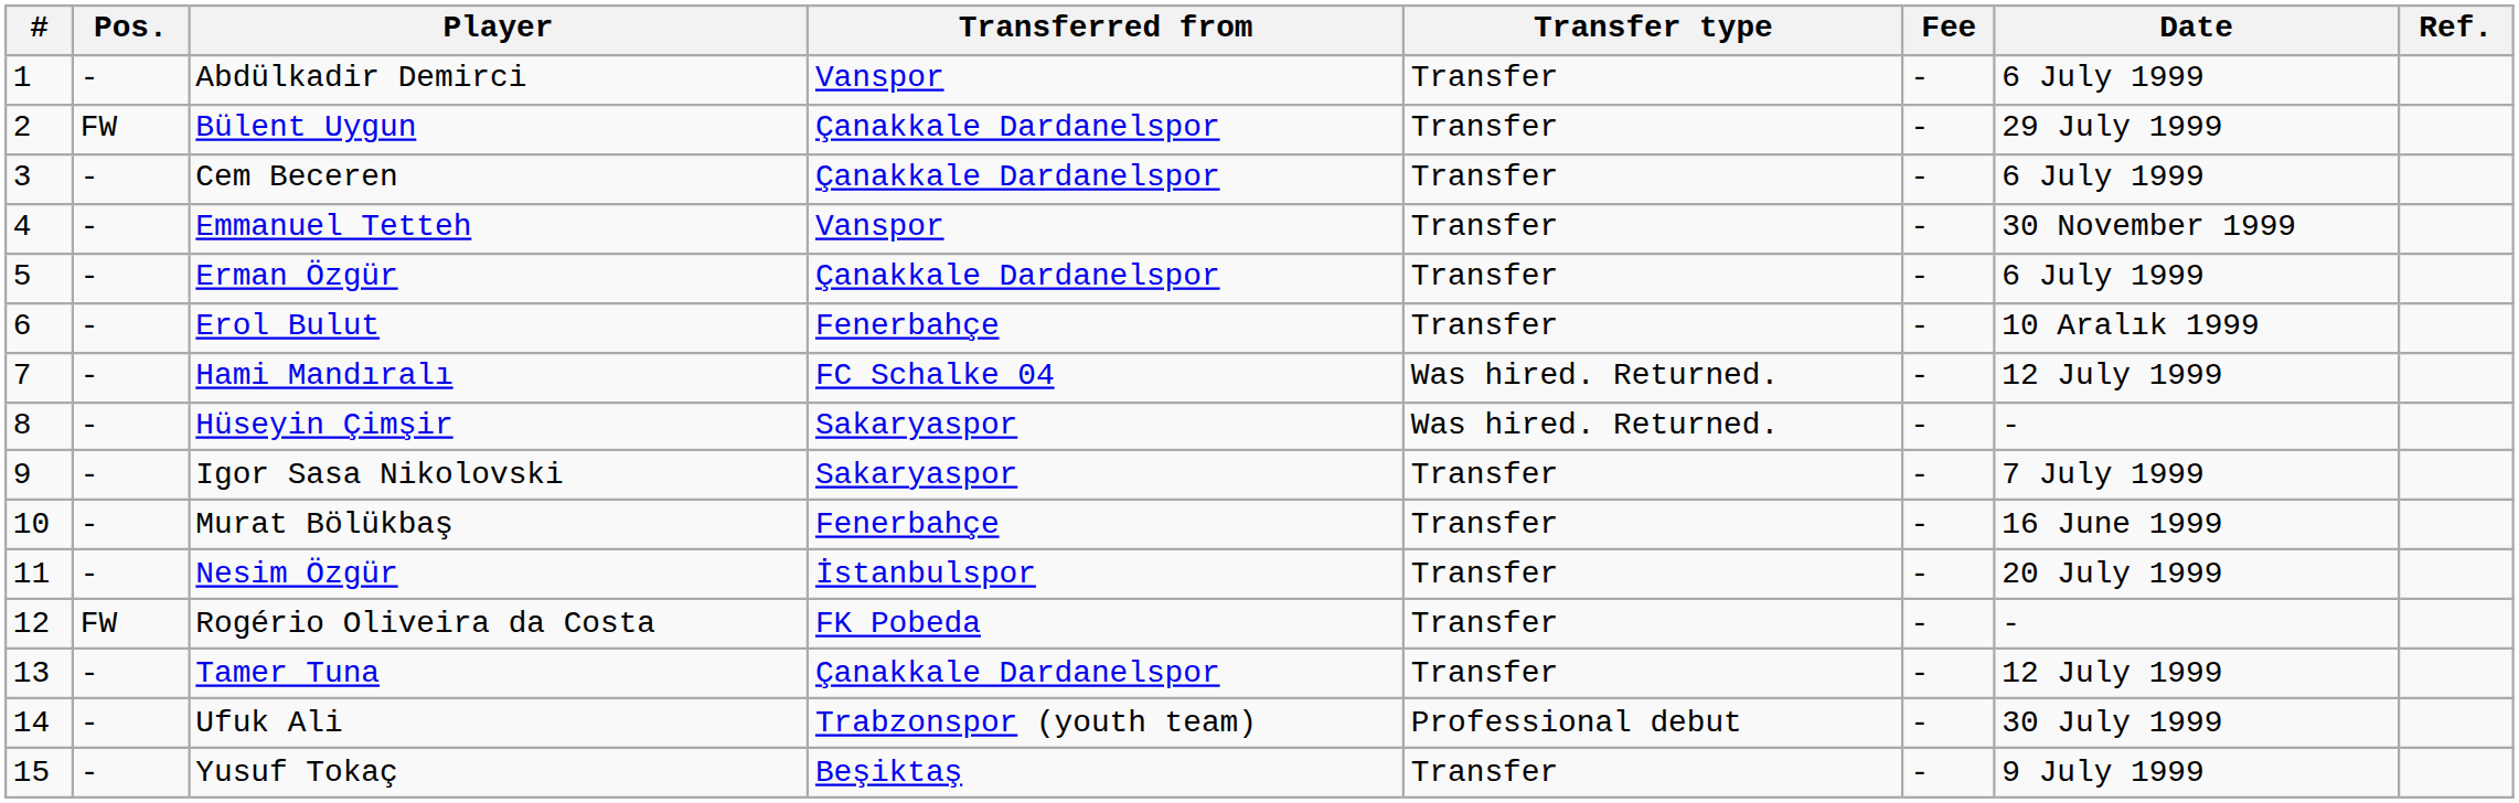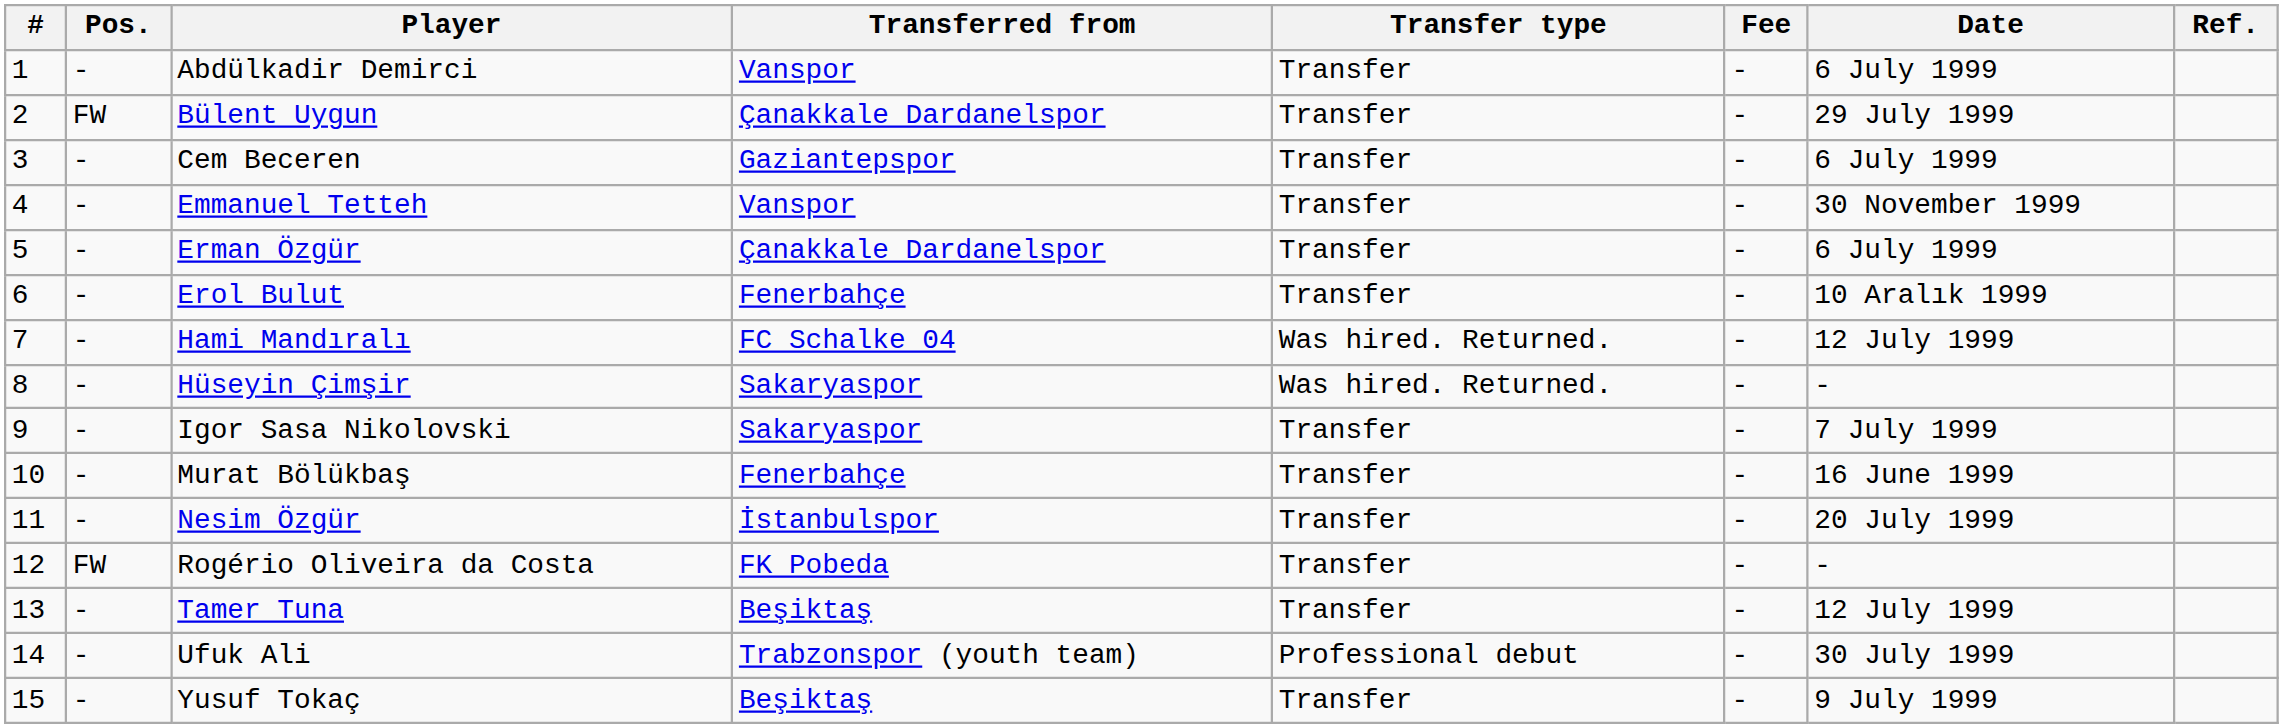 <table width=80% class="wikitable" style="text-align:center; font-size:95%; text-align:left">
 <tr>
 <th>#</th>
 <th>Pos.</th>
 <th>Player</th>
 <th>Transferred from</th>
 <th>Transfer type</th>
 <th>Fee</th>
 <th>Date</th>
 <th>Ref.</th>
 </tr>
 <tr --->
 <td>1</td>
 <td>-</td>
 <td>Abdülkadir Demirci</td>
 <td><a href='#'>Vanspor</a></td>
 <td>Transfer</td>
 <td>-</td>
 <td>6 July 1999</td>
 <td></td>
 </tr>
 <tr --->
 <td>2</td>
 <td>FW</td>
 <td><a href='#'>Bülent Uygun</a></td>
 <td><a href='#'>Çanakkale Dardanelspor</a></td>
 <td>Transfer</td>
 <td>-</td>
 <td>29 July 1999</td>
 <td></td>
 </tr>
 <tr --->
 <td>3</td>
 <td>-</td>
 <td>Cem Beceren</td>
-<td><a href='#'>Çanakkale Dardanelspor</a></td>
+<td><a href='#'>Gaziantepspor</a></td>
 <td>Transfer</td>
 <td>-</td>
 <td>6 July 1999</td>
 <td></td>
 </tr>
 <tr --->
 <td>4</td>
 <td>-</td>
 <td><a href='#'>Emmanuel Tetteh</a></td>
 <td><a href='#'>Vanspor</a></td>
 <td>Transfer</td>
 <td>-</td>
 <td>30 November 1999</td>
 <td></td>
 </tr>
 <tr --->
 <td>5</td>
 <td>-</td>
 <td><a href='#'>Erman Özgür</a></td>
 <td><a href='#'>Çanakkale Dardanelspor</a></td>
 <td>Transfer</td>
 <td>-</td>
 <td>6 July 1999</td>
 <td></td>
 </tr>
 <tr --->
 <td>6</td>
 <td>-</td>
 <td><a href='#'>Erol Bulut</a></td>
 <td><a href='#'>Fenerbahçe</a></td>
 <td>Transfer</td>
 <td>-</td>
 <td>10 Aralık 1999</td>
 <td></td>
 </tr>
 <tr --->
 <td>7</td>
 <td>-</td>
 <td><a href='#'>Hami Mandıralı</a></td>
 <td><a href='#'>FC Schalke 04</a></td>
 <td>Was hired. Returned.</td>
 <td>-</td>
 <td>12 July 1999</td>
 <td></td>
 </tr>
 <tr --->
 <td>8</td>
 <td>-</td>
 <td><a href='#'>Hüseyin Çimşir</a></td>
 <td><a href='#'>Sakaryaspor</a></td>
 <td>Was hired. Returned.</td>
 <td>-</td>
 <td>-</td>
 <td></td>
 </tr>
 <tr --->
 <td>9</td>
 <td>-</td>
 <td>Igor Sasa Nikolovski</td>
 <td><a href='#'>Sakaryaspor</a></td>
 <td>Transfer</td>
 <td>-</td>
 <td>7 July 1999</td>
 <td></td>
 </tr>
 <tr --->
 <td>10</td>
 <td>-</td>
 <td>Murat Bölükbaş</td>
 <td><a href='#'>Fenerbahçe</a></td>
 <td>Transfer</td>
 <td>-</td>
 <td>16 June 1999</td>
 <td></td>
 </tr>
 <tr --->
 <td>11</td>
 <td>-</td>
 <td><a href='#'>Nesim Özgür</a></td>
 <td><a href='#'>İstanbulspor</a></td>
 <td>Transfer</td>
 <td>-</td>
 <td>20 July 1999</td>
 <td></td>
 </tr>
 <tr --->
 <td>12</td>
 <td>FW</td>
 <td>Rogério Oliveira da Costa</td>
 <td><a href='#'>FK Pobeda</a></td>
 <td>Transfer</td>
 <td>-</td>
 <td>-</td>
 <td></td>
 </tr>
 <tr --->
 <td>13</td>
 <td>-</td>
 <td><a href='#'>Tamer Tuna</a></td>
-<td><a href='#'>Çanakkale Dardanelspor</a></td>
+<td><a href='#'>Beşiktaş</a></td>
 <td>Transfer</td>
 <td>-</td>
 <td>12 July 1999</td>
 <td></td>
 </tr>
 <tr --->
 <td>14</td>
 <td>-</td>
 <td>Ufuk Ali</td>
 <td><a href='#'>Trabzonspor</a> (youth team)</td>
 <td>Professional debut</td>
 <td>-</td>
 <td>30 July 1999</td>
 <td></td>
 </tr>
 <tr --->
 <td>15</td>
 <td>-</td>
 <td>Yusuf Tokaç</td>
 <td><a href='#'>Beşiktaş</a></td>
 <td>Transfer</td>
 <td>-</td>
 <td>9 July 1999</td>
 <td></td>
 </tr>
 </table>
